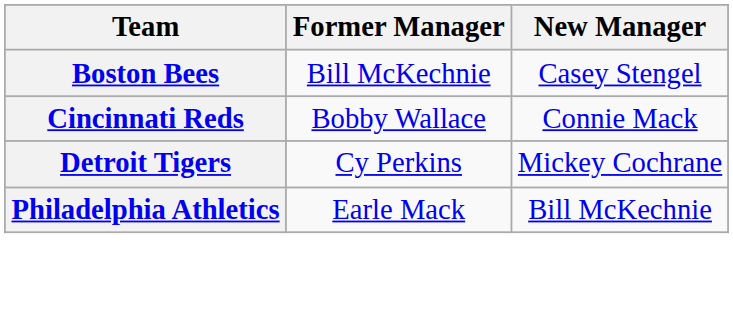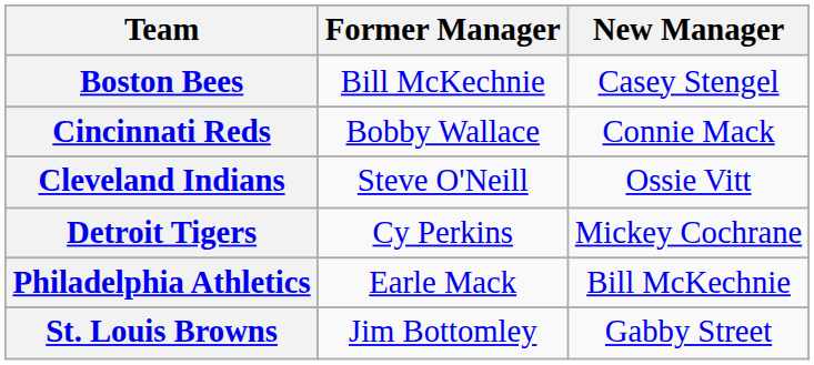 <table class="wikitable plainrowheaders" style="text-align:center;">
 <tr>
 <th>Team</th>
 <th>Former Manager</th>
 <th>New Manager</th>
 </tr>
 <tr>
 <th scope="row" style="text-align:center;"><a href='#'>Boston Bees</a></th>
 <td><a href='#'>Bill McKechnie</a></td>
 <td><a href='#'>Casey Stengel</a></td>
 </tr>
 <tr>
 <th scope="row" style="text-align:center;"><a href='#'>Cincinnati Reds</a></th>
 <td><a href='#'>Bobby Wallace</a></td>
 <td><a href='#'>Connie Mack</a></td>
 </tr>
 <tr>
+<th scope="row" style="text-align:center;"><a href='#'>Cleveland Indians</a></th>
+<td><a href='#'>Steve O'Neill</a></td>
+<td><a href='#'>Ossie Vitt</a></td>
+</tr>
+<tr>
 <th scope="row" style="text-align:center;"><a href='#'>Detroit Tigers</a></th>
 <td><a href='#'>Cy Perkins</a></td>
 <td><a href='#'>Mickey Cochrane</a></td>
 </tr>
 <tr>
 <th scope="row" style="text-align:center;"><a href='#'>Philadelphia Athletics</a></th>
 <td><a href='#'>Earle Mack</a></td>
 <td><a href='#'>Bill McKechnie</a></td>
 </tr>
+<tr>
+<th scope="row" style="text-align:center;"><a href='#'>St. Louis Browns</a></th>
+<td><a href='#'>Jim Bottomley</a></td>
+<td><a href='#'>Gabby Street</a></td>
+</tr>
 </table>
